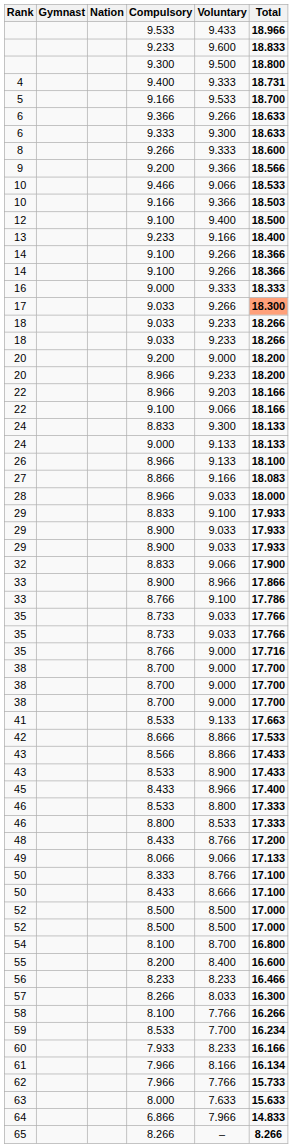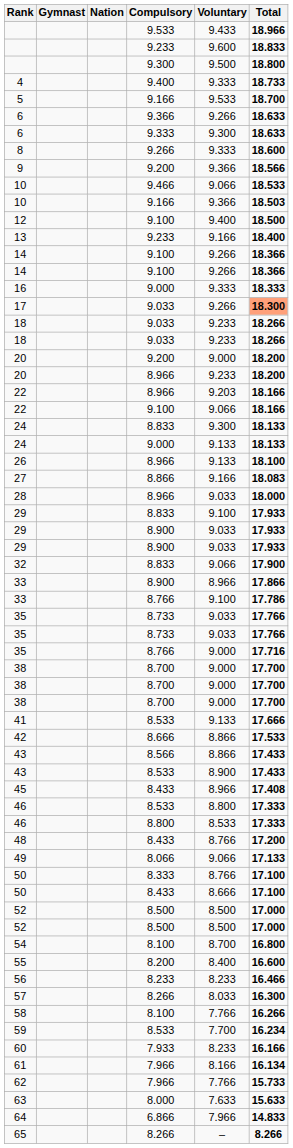 <table class="wikitable sortable" style="text-align:center">
 <tr>
 <th>Rank</th>
 <th>Gymnast</th>
 <th>Nation</th>
 <th>Compulsory</th>
 <th>Voluntary</th>
 <th>Total</th>
 </tr>
 <tr>
 <td></td>
 <td align=left></td>
 <td align=left></td>
 <td>9.533</td>
 <td>9.433</td>
 <td><strong>18.966</strong></td>
 </tr>
 <tr>
 <td></td>
 <td align=left></td>
 <td align=left></td>
 <td>9.233</td>
 <td>9.600</td>
 <td><strong>18.833</strong></td>
 </tr>
 <tr>
 <td></td>
 <td align=left></td>
 <td align=left></td>
 <td>9.300</td>
 <td>9.500</td>
 <td><strong>18.800</strong></td>
 </tr>
 <tr>
 <td>4</td>
 <td align=left></td>
 <td align=left></td>
 <td>9.400</td>
 <td>9.333</td>
-<td><strong>18.731</strong></td>
+<td><strong>18.733</strong></td>
 </tr>
 <tr>
 <td>5</td>
 <td align=left></td>
 <td align=left></td>
 <td>9.166</td>
 <td>9.533</td>
 <td><strong>18.700</strong></td>
 </tr>
 <tr>
 <td>6</td>
 <td align=left></td>
 <td align=left></td>
 <td>9.366</td>
 <td>9.266</td>
 <td><strong>18.633</strong></td>
 </tr>
 <tr>
 <td>6</td>
 <td align=left></td>
 <td align=left></td>
 <td>9.333</td>
 <td>9.300</td>
 <td><strong>18.633</strong></td>
 </tr>
 <tr>
 <td>8</td>
 <td align=left></td>
 <td align=left></td>
 <td>9.266</td>
 <td>9.333</td>
 <td><strong>18.600</strong></td>
 </tr>
 <tr>
 <td>9</td>
 <td align=left></td>
 <td align=left></td>
 <td>9.200</td>
 <td>9.366</td>
 <td><strong>18.566</strong></td>
 </tr>
 <tr>
 <td>10</td>
 <td align=left></td>
 <td align=left></td>
 <td>9.466</td>
 <td>9.066</td>
 <td><strong>18.533</strong></td>
 </tr>
 <tr>
 <td>10</td>
 <td align=left></td>
 <td align=left></td>
 <td>9.166</td>
 <td>9.366</td>
 <td><strong>18.503</strong></td>
 </tr>
 <tr>
 <td>12</td>
 <td align=left></td>
 <td align=left></td>
 <td>9.100</td>
 <td>9.400</td>
 <td><strong>18.500</strong></td>
 </tr>
 <tr>
 <td>13</td>
 <td align=left></td>
 <td align=left></td>
 <td>9.233</td>
 <td>9.166</td>
 <td><strong>18.400</strong></td>
 </tr>
 <tr>
 <td>14</td>
 <td align=left></td>
 <td align=left></td>
 <td>9.100</td>
 <td>9.266</td>
 <td><strong>18.366</strong></td>
 </tr>
 <tr>
 <td>14</td>
 <td align=left></td>
 <td align=left></td>
 <td>9.100</td>
 <td>9.266</td>
 <td><strong>18.366</strong></td>
 </tr>
 <tr>
 <td>16</td>
 <td align=left></td>
 <td align=left></td>
 <td>9.000</td>
 <td>9.333</td>
 <td><strong>18.333</strong></td>
 </tr>
 <tr>
 <td>17</td>
 <td align=left></td>
 <td align=left></td>
 <td>9.033</td>
 <td>9.266</td>
 <td style="background: lightsalmon;"><strong>18.300</strong></td>
 </tr>
 <tr>
 <td>18</td>
 <td align=left></td>
 <td align=left></td>
 <td>9.033</td>
 <td>9.233</td>
 <td><strong>18.266</strong></td>
 </tr>
 <tr>
 <td>18</td>
 <td align=left></td>
 <td align=left></td>
 <td>9.033</td>
 <td>9.233</td>
 <td><strong>18.266</strong></td>
 </tr>
 <tr>
 <td>20</td>
 <td align=left></td>
 <td align=left></td>
 <td>9.200</td>
 <td>9.000</td>
 <td><strong>18.200</strong></td>
 </tr>
 <tr>
 <td>20</td>
 <td align=left></td>
 <td align=left></td>
 <td>8.966</td>
 <td>9.233</td>
 <td><strong>18.200</strong></td>
 </tr>
 <tr>
 <td>22</td>
 <td align=left></td>
 <td align=left></td>
 <td>8.966</td>
 <td>9.203</td>
 <td><strong>18.166</strong></td>
 </tr>
 <tr>
 <td>22</td>
 <td align=left></td>
 <td align=left></td>
 <td>9.100</td>
 <td>9.066</td>
 <td><strong>18.166</strong></td>
 </tr>
 <tr>
 <td>24</td>
 <td align=left></td>
 <td align=left></td>
 <td>8.833</td>
 <td>9.300</td>
 <td><strong>18.133</strong></td>
 </tr>
 <tr>
 <td>24</td>
 <td align=left></td>
 <td align=left></td>
 <td>9.000</td>
 <td>9.133</td>
 <td><strong>18.133</strong></td>
 </tr>
 <tr>
 <td>26</td>
 <td align=left></td>
 <td align=left></td>
 <td>8.966</td>
 <td>9.133</td>
 <td><strong>18.100</strong></td>
 </tr>
 <tr>
 <td>27</td>
 <td align=left></td>
 <td align=left></td>
 <td>8.866</td>
 <td>9.166</td>
 <td><strong>18.083</strong></td>
 </tr>
 <tr>
 <td>28</td>
 <td align=left></td>
 <td align=left></td>
 <td>8.966</td>
 <td>9.033</td>
 <td><strong>18.000</strong></td>
 </tr>
 <tr>
 <td>29</td>
 <td align=left></td>
 <td align=left></td>
 <td>8.833</td>
 <td>9.100</td>
 <td><strong>17.933</strong></td>
 </tr>
 <tr>
 <td>29</td>
 <td align=left></td>
 <td align=left></td>
 <td>8.900</td>
 <td>9.033</td>
 <td><strong>17.933</strong></td>
 </tr>
 <tr>
 <td>29</td>
 <td align=left></td>
 <td align=left></td>
 <td>8.900</td>
 <td>9.033</td>
 <td><strong>17.933</strong></td>
 </tr>
 <tr>
 <td>32</td>
 <td align=left></td>
 <td align=left></td>
 <td>8.833</td>
 <td>9.066</td>
 <td><strong>17.900</strong></td>
 </tr>
 <tr>
 <td>33</td>
 <td align=left></td>
 <td align=left></td>
 <td>8.900</td>
 <td>8.966</td>
 <td><strong>17.866</strong></td>
 </tr>
 <tr>
 <td>33</td>
 <td align=left></td>
 <td align=left></td>
 <td>8.766</td>
 <td>9.100</td>
 <td><strong>17.786</strong></td>
 </tr>
 <tr>
 <td>35</td>
 <td align=left></td>
 <td align=left></td>
 <td>8.733</td>
 <td>9.033</td>
 <td><strong>17.766</strong></td>
 </tr>
 <tr>
 <td>35</td>
 <td align=left></td>
 <td align=left></td>
 <td>8.733</td>
 <td>9.033</td>
 <td><strong>17.766</strong></td>
 </tr>
 <tr>
 <td>35</td>
 <td align=left></td>
 <td align=left></td>
 <td>8.766</td>
 <td>9.000</td>
 <td><strong>17.716</strong></td>
 </tr>
 <tr>
 <td>38</td>
 <td align=left></td>
 <td align=left></td>
 <td>8.700</td>
 <td>9.000</td>
 <td><strong>17.700</strong></td>
 </tr>
 <tr>
 <td>38</td>
 <td align=left></td>
 <td align=left></td>
 <td>8.700</td>
 <td>9.000</td>
 <td><strong>17.700</strong></td>
 </tr>
 <tr>
 <td>38</td>
 <td align=left></td>
 <td align=left></td>
 <td>8.700</td>
 <td>9.000</td>
 <td><strong>17.700</strong></td>
 </tr>
 <tr>
 <td>41</td>
 <td align=left></td>
 <td align=left></td>
 <td>8.533</td>
 <td>9.133</td>
-<td><strong>17.663</strong></td>
+<td><strong>17.666</strong></td>
 </tr>
 <tr>
 <td>42</td>
 <td align=left></td>
 <td align=left></td>
 <td>8.666</td>
 <td>8.866</td>
 <td><strong>17.533</strong></td>
 </tr>
 <tr>
 <td>43</td>
 <td align=left></td>
 <td align=left></td>
 <td>8.566</td>
 <td>8.866</td>
 <td><strong>17.433</strong></td>
 </tr>
 <tr>
 <td>43</td>
 <td align=left></td>
 <td align=left></td>
 <td>8.533</td>
 <td>8.900</td>
 <td><strong>17.433</strong></td>
 </tr>
 <tr>
 <td>45</td>
 <td align=left></td>
 <td align=left></td>
 <td>8.433</td>
 <td>8.966</td>
-<td><strong>17.400</strong></td>
+<td><strong>17.408</strong></td>
 </tr>
 <tr>
 <td>46</td>
 <td align=left></td>
 <td align=left></td>
 <td>8.533</td>
 <td>8.800</td>
 <td><strong>17.333</strong></td>
 </tr>
 <tr>
 <td>46</td>
 <td align=left></td>
 <td align=left></td>
 <td>8.800</td>
 <td>8.533</td>
 <td><strong>17.333</strong></td>
 </tr>
 <tr>
 <td>48</td>
 <td align=left></td>
 <td align=left></td>
 <td>8.433</td>
 <td>8.766</td>
 <td><strong>17.200</strong></td>
 </tr>
 <tr>
 <td>49</td>
 <td align=left></td>
 <td align=left></td>
 <td>8.066</td>
 <td>9.066</td>
 <td><strong>17.133</strong></td>
 </tr>
 <tr>
 <td>50</td>
 <td align=left></td>
 <td align=left></td>
 <td>8.333</td>
 <td>8.766</td>
 <td><strong>17.100</strong></td>
 </tr>
 <tr>
 <td>50</td>
 <td align=left></td>
 <td align=left></td>
 <td>8.433</td>
 <td>8.666</td>
 <td><strong>17.100</strong></td>
 </tr>
 <tr>
 <td>52</td>
 <td align=left></td>
 <td align=left></td>
 <td>8.500</td>
 <td>8.500</td>
 <td><strong>17.000</strong></td>
 </tr>
 <tr>
 <td>52</td>
 <td align=left></td>
 <td align=left></td>
 <td>8.500</td>
 <td>8.500</td>
 <td><strong>17.000</strong></td>
 </tr>
 <tr>
 <td>54</td>
 <td align=left></td>
 <td align=left></td>
 <td>8.100</td>
 <td>8.700</td>
 <td><strong>16.800</strong></td>
 </tr>
 <tr>
 <td>55</td>
 <td align=left></td>
 <td align=left></td>
 <td>8.200</td>
 <td>8.400</td>
 <td><strong>16.600</strong></td>
 </tr>
 <tr>
 <td>56</td>
 <td align=left></td>
 <td align=left></td>
 <td>8.233</td>
 <td>8.233</td>
 <td><strong>16.466</strong></td>
 </tr>
 <tr>
 <td>57</td>
 <td align=left></td>
 <td align=left></td>
 <td>8.266</td>
 <td>8.033</td>
 <td><strong>16.300</strong></td>
 </tr>
 <tr>
 <td>58</td>
 <td align=left></td>
 <td align=left></td>
 <td>8.100</td>
 <td>7.766</td>
 <td><strong>16.266</strong></td>
 </tr>
 <tr>
 <td>59</td>
 <td align=left></td>
 <td align=left></td>
 <td>8.533</td>
 <td>7.700</td>
 <td><strong>16.234</strong></td>
 </tr>
 <tr>
 <td>60</td>
 <td align=left></td>
 <td align=left></td>
 <td>7.933</td>
 <td>8.233</td>
 <td><strong>16.166</strong></td>
 </tr>
 <tr>
 <td>61</td>
 <td align=left></td>
 <td align=left></td>
 <td>7.966</td>
 <td>8.166</td>
 <td><strong>16.134</strong></td>
 </tr>
 <tr>
 <td>62</td>
 <td align=left></td>
 <td align=left></td>
 <td>7.966</td>
 <td>7.766</td>
 <td><strong>15.733</strong></td>
 </tr>
 <tr>
 <td>63</td>
 <td align=left></td>
 <td align=left></td>
 <td>8.000</td>
 <td>7.633</td>
 <td><strong>15.633</strong></td>
 </tr>
 <tr>
 <td>64</td>
 <td align=left></td>
 <td align=left></td>
 <td>6.866</td>
 <td>7.966</td>
 <td><strong>14.833</strong></td>
 </tr>
 <tr>
 <td>65</td>
 <td align=left></td>
 <td align=left></td>
 <td>8.266</td>
 <td>–</td>
 <td><strong>8.266</strong></td>
 </tr>
 </table>
